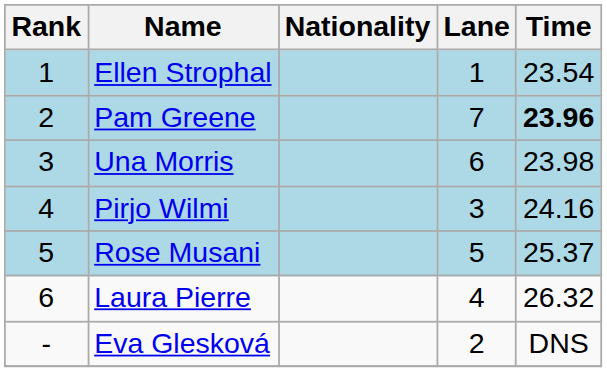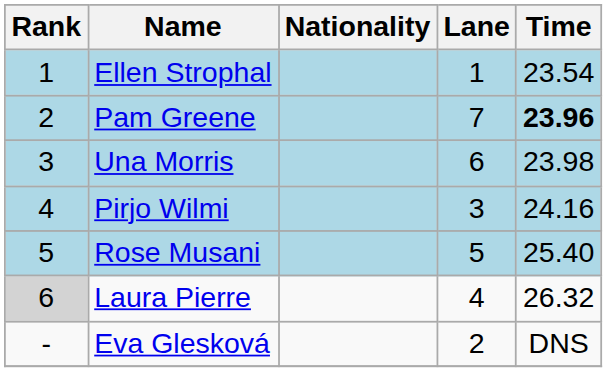 <table class="wikitable sortable" style="text-align:center">
 <tr>
 <th>Rank</th>
 <th>Name</th>
 <th>Nationality</th>
 <th>Lane</th>
 <th>Time</th>
 </tr>
 <tr bgcolor=lightblue>
 <td>1</td>
 <td align=left><a href='#'>Ellen Strophal</a></td>
 <td align=left></td>
 <td>1</td>
 <td>23.54</td>
 </tr>
 <tr bgcolor=lightblue>
 <td>2</td>
 <td align=left><a href='#'>Pam Greene</a></td>
 <td align=left></td>
 <td>7</td>
 <td><strong>23.96</strong></td>
 </tr>
 <tr bgcolor=lightblue>
 <td>3</td>
 <td align=left><a href='#'>Una Morris</a></td>
 <td align=left></td>
 <td>6</td>
 <td>23.98</td>
 </tr>
 <tr bgcolor=lightblue>
 <td>4</td>
 <td align=left><a href='#'>Pirjo Wilmi</a></td>
 <td align=left></td>
 <td>3</td>
 <td>24.16</td>
 </tr>
 <tr bgcolor=lightblue>
 <td>5</td>
 <td align=left><a href='#'>Rose Musani</a></td>
 <td align=left></td>
 <td>5</td>
-<td>25.37</td>
+<td>25.40</td>
 </tr>
 <tr>
-<td>6</td>
+<td style="background: lightgrey;">6</td>
 <td align=left><a href='#'>Laura Pierre</a></td>
 <td align=left></td>
 <td>4</td>
 <td>26.32</td>
 </tr>
 <tr>
 <td>-</td>
 <td align=left><a href='#'>Eva Glesková</a></td>
 <td align=left></td>
 <td>2</td>
 <td>DNS</td>
 </tr>
 <tr>
 </tr>
 </table>
